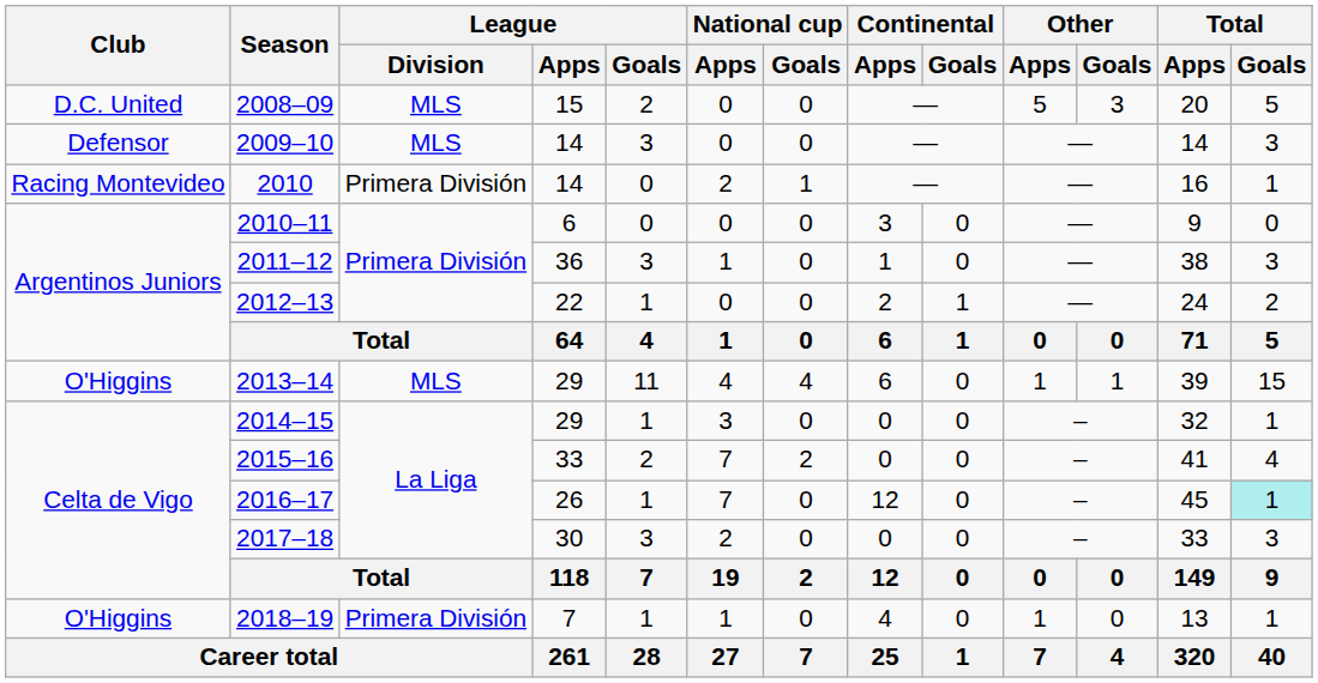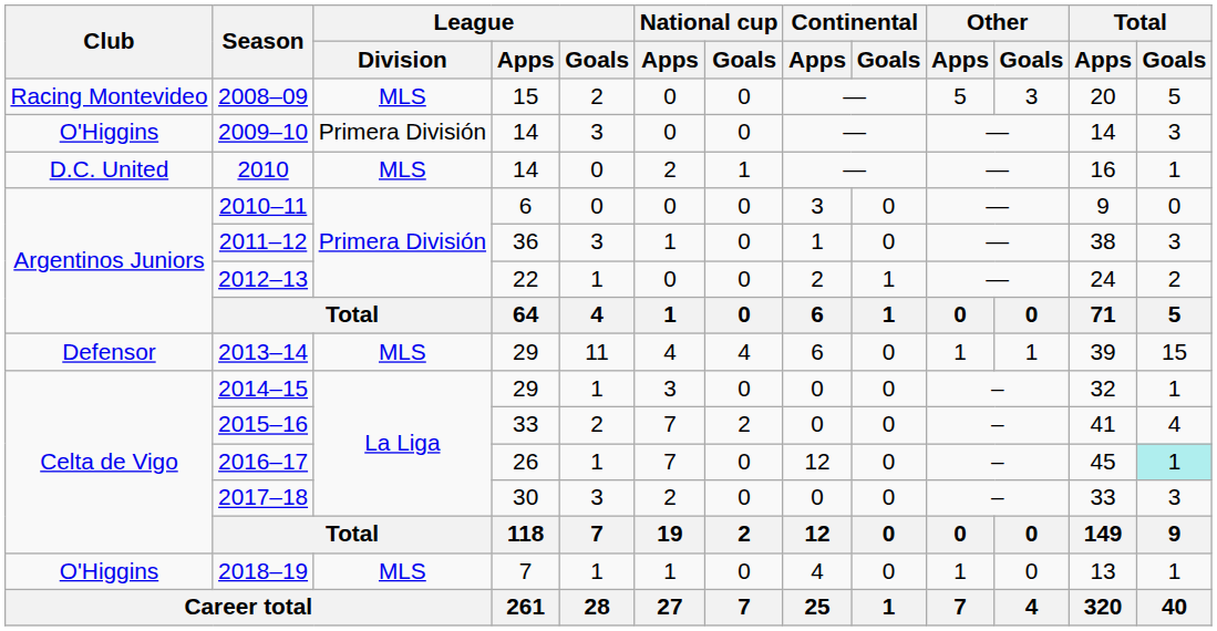 <table class="wikitable" style="text-align: center">
 <tr>
 <th rowspan="2">Club</th>
 <th rowspan="2">Season</th>
 <th colspan="3">League</th>
 <th colspan="2">National cup</th>
 <th colspan="2">Continental</th>
 <th colspan="2">Other</th>
 <th colspan="2">Total</th>
 </tr>
 <tr>
 <th>Division</th>
 <th>Apps</th>
 <th>Goals</th>
 <th>Apps</th>
 <th>Goals</th>
 <th>Apps</th>
 <th>Goals</th>
 <th>Apps</th>
 <th>Goals</th>
 <th>Apps</th>
 <th>Goals</th>
 </tr>
 <tr>
-<td><a href='#'>D.C. United</a></td>
+<td><a href='#'>Racing Montevideo</a></td>
 <td><a href='#'>2008–09</a></td>
 <td><a href='#'>MLS</a></td>
 <td>15</td>
 <td>2</td>
 <td>0</td>
 <td>0</td>
 <td colspan="2">—</td>
 <td>5</td>
 <td>3</td>
 <td>20</td>
 <td>5</td>
 </tr>
 <tr>
-<td><a href='#'>Defensor</a></td>
+<td><a href='#'>O'Higgins</a></td>
 <td><a href='#'>2009–10</a></td>
-<td><a href='#'>MLS</a></td>
+<td>Primera División</td>
 <td>14</td>
 <td>3</td>
 <td>0</td>
 <td>0</td>
 <td colspan="2">—</td>
 <td colspan="2">—</td>
 <td>14</td>
 <td>3</td>
 </tr>
 <tr>
-<td><a href='#'>Racing Montevideo</a></td>
+<td><a href='#'>D.C. United</a></td>
 <td><a href='#'>2010</a></td>
-<td>Primera División</td>
+<td><a href='#'>MLS</a></td>
 <td>14</td>
 <td>0</td>
 <td>2</td>
 <td>1</td>
 <td colspan="2">—</td>
 <td colspan="2">—</td>
 <td>16</td>
 <td>1</td>
 </tr>
 <tr>
 <td rowspan="4"><a href='#'>Argentinos Juniors</a></td>
 <td><a href='#'>2010–11</a></td>
 <td rowspan="3"><a href='#'>Primera División</a></td>
 <td>6</td>
 <td>0</td>
 <td>0</td>
 <td>0</td>
 <td>3</td>
 <td>0</td>
 <td colspan="2">—</td>
 <td>9</td>
 <td>0</td>
 </tr>
 <tr>
 <td><a href='#'>2011–12</a></td>
 <td>36</td>
 <td>3</td>
 <td>1</td>
 <td>0</td>
 <td>1</td>
 <td>0</td>
 <td colspan="2">—</td>
 <td>38</td>
 <td>3</td>
 </tr>
 <tr>
 <td><a href='#'>2012–13</a></td>
 <td>22</td>
 <td>1</td>
 <td>0</td>
 <td>0</td>
 <td>2</td>
 <td>1</td>
 <td colspan="2">—</td>
 <td>24</td>
 <td>2</td>
 </tr>
 <tr>
 <th colspan="2">Total</th>
 <th>64</th>
 <th>4</th>
 <th>1</th>
 <th>0</th>
 <th>6</th>
 <th>1</th>
 <th>0</th>
 <th>0</th>
 <th>71</th>
 <th>5</th>
 </tr>
 <tr>
-<td><a href='#'>O'Higgins</a></td>
+<td><a href='#'>Defensor</a></td>
 <td><a href='#'>2013–14</a></td>
 <td><a href='#'>MLS</a></td>
 <td>29</td>
 <td>11</td>
 <td>4</td>
 <td>4</td>
 <td>6</td>
 <td>0</td>
 <td>1</td>
 <td>1</td>
 <td>39</td>
 <td>15</td>
 </tr>
 <tr>
 <td rowspan="5"><a href='#'>Celta de Vigo</a></td>
 <td><a href='#'>2014–15</a></td>
 <td rowspan="4"><a href='#'>La Liga</a></td>
 <td>29</td>
 <td>1</td>
 <td>3</td>
 <td>0</td>
 <td>0</td>
 <td>0</td>
 <td colspan="2">–</td>
 <td>32</td>
 <td>1</td>
 </tr>
 <tr>
 <td><a href='#'>2015–16</a></td>
 <td>33</td>
 <td>2</td>
 <td>7</td>
 <td>2</td>
 <td>0</td>
 <td>0</td>
 <td colspan="2">–</td>
 <td>41</td>
 <td>4</td>
 </tr>
 <tr>
 <td><a href='#'>2016–17</a></td>
 <td>26</td>
 <td>1</td>
 <td>7</td>
 <td>0</td>
 <td>12</td>
 <td>0</td>
 <td colspan="2">–</td>
 <td>45</td>
 <td style="background: paleturquoise;">1</td>
 </tr>
 <tr>
 <td><a href='#'>2017–18</a></td>
 <td>30</td>
 <td>3</td>
 <td>2</td>
 <td>0</td>
 <td>0</td>
 <td>0</td>
 <td colspan="2">–</td>
 <td>33</td>
 <td>3</td>
 </tr>
 <tr>
 <th colspan="2">Total</th>
 <th>118</th>
 <th>7</th>
 <th>19</th>
 <th>2</th>
 <th>12</th>
 <th>0</th>
 <th>0</th>
 <th>0</th>
 <th>149</th>
 <th>9</th>
 </tr>
 <tr>
 <td><a href='#'>O'Higgins</a></td>
 <td><a href='#'>2018–19</a></td>
-<td><a href='#'>Primera División</a></td>
+<td><a href='#'>MLS</a></td>
 <td>7</td>
 <td>1</td>
 <td>1</td>
 <td>0</td>
 <td>4</td>
 <td>0</td>
 <td>1</td>
 <td>0</td>
 <td>13</td>
 <td>1</td>
 </tr>
 <tr>
 <th colspan="3">Career total</th>
 <th>261</th>
 <th>28</th>
 <th>27</th>
 <th>7</th>
 <th>25</th>
 <th>1</th>
 <th>7</th>
 <th>4</th>
 <th>320</th>
 <th>40</th>
 </tr>
 </table>
